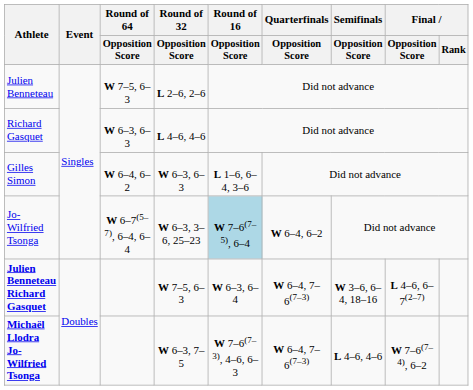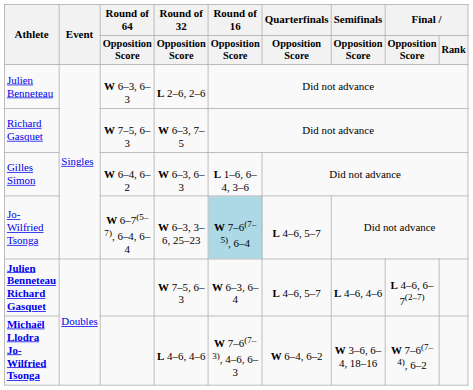 <table class=wikitable style="font-size:90%">
 <tr>
 <th rowspan="2">Athlete</th>
 <th rowspan="2">Event</th>
 <th>Round of 64</th>
 <th>Round of 32</th>
 <th>Round of 16</th>
 <th>Quarterfinals</th>
 <th>Semifinals</th>
 <th colspan=2>Final / </th>
 </tr>
 <tr style="font-size:95%">
 <th>Opposition<br>Score</th>
 <th>Opposition<br>Score</th>
 <th>Opposition<br>Score</th>
 <th>Opposition<br>Score</th>
 <th>Opposition<br>Score</th>
 <th>Opposition<br>Score</th>
 <th>Rank</th>
 </tr>
 <tr align=center>
 <td align=left><a href='#'>Julien Benneteau</a></td>
 <td align=left rowspan=4><a href='#'>Singles</a></td>
-<td><br><strong>W</strong> 7–5, 6–3</td>
+<td><br><strong>W</strong> 6–3, 6–3</td>
 <td><br><strong>L</strong> 2–6, 2–6</td>
 <td colspan=5>Did not advance</td>
 </tr>
 <tr align=center>
 <td align=left><a href='#'>Richard Gasquet</a></td>
-<td><br><strong>W</strong> 6–3, 6–3</td>
-<td><br><strong>L</strong> 4–6, 4–6</td>
+<td><br><strong>W</strong> 7–5, 6–3</td>
+<td><br><strong>W</strong> 6–3, 7–5</td>
 <td colspan=5>Did not advance</td>
 </tr>
 <tr align=center>
 <td align=left><a href='#'>Gilles Simon</a></td>
 <td><br><strong>W</strong> 6–4, 6–2</td>
 <td><br><strong>W</strong> 6–3, 6–3</td>
 <td><br><strong>L</strong> 1–6, 6–4, 3–6</td>
 <td colspan=4>Did not advance</td>
 </tr>
 <tr align=center>
 <td align=left><a href='#'>Jo-Wilfried Tsonga</a></td>
 <td><br><strong>W</strong> 6–7<sup>(5–7)</sup>, 6–4, 6–4</td>
 <td><br><strong>W</strong> 6–3, 3–6, 25–23</td>
 <td style="background: lightblue;"><br><strong>W</strong> 7–6<sup>(7–5)</sup>, 6–4</td>
-<td><br><strong>W</strong> 6–4, 6–2</td>
+<td><br><strong>L</strong> 4–6, 5–7</td>
 <td colspan=3>Did not advance</td>
 </tr>
 <tr align=center>
 <td align=left><strong><a href='#'>Julien Benneteau</a><br><a href='#'>Richard Gasquet</a></strong></td>
 <td align=left rowspan=2><a href='#'>Doubles</a></td>
 <td></td>
 <td><br><strong>W</strong> 7–5, 6–3</td>
 <td><br><strong>W</strong> 6–3, 6–4</td>
-<td><br><strong>W</strong> 6–4, 7–6<sup>(7–3)</sup></td>
-<td><br><strong>W</strong> 3–6, 6–4, 18–16</td>
+<td><br><strong>L</strong> 4–6, 5–7</td>
+<td><br><strong>L</strong> 4–6, 4–6</td>
 <td><br><strong>L</strong> 4–6, 6–7<sup>(2–7)</sup></td>
 <td></td>
 </tr>
 <tr align=center>
 <td align=left><strong><a href='#'>Michaël Llodra</a><br><a href='#'>Jo-Wilfried Tsonga</a></strong></td>
 <td></td>
-<td><br><strong>W</strong> 6–3, 7–5</td>
+<td><br><strong>L</strong> 4–6, 4–6</td>
 <td><br><strong>W</strong> 7–6<sup>(7–3)</sup>, 4–6, 6–3</td>
-<td><br><strong>W</strong> 6–4, 7–6<sup>(7–3)</sup></td>
-<td><br><strong>L</strong> 4–6, 4–6</td>
+<td><br><strong>W</strong> 6–4, 6–2</td>
+<td><br><strong>W</strong> 3–6, 6–4, 18–16</td>
 <td><br><strong>W</strong> 7–6<sup>(7–4)</sup>, 6–2</td>
 <td></td>
 </tr>
 </table>
